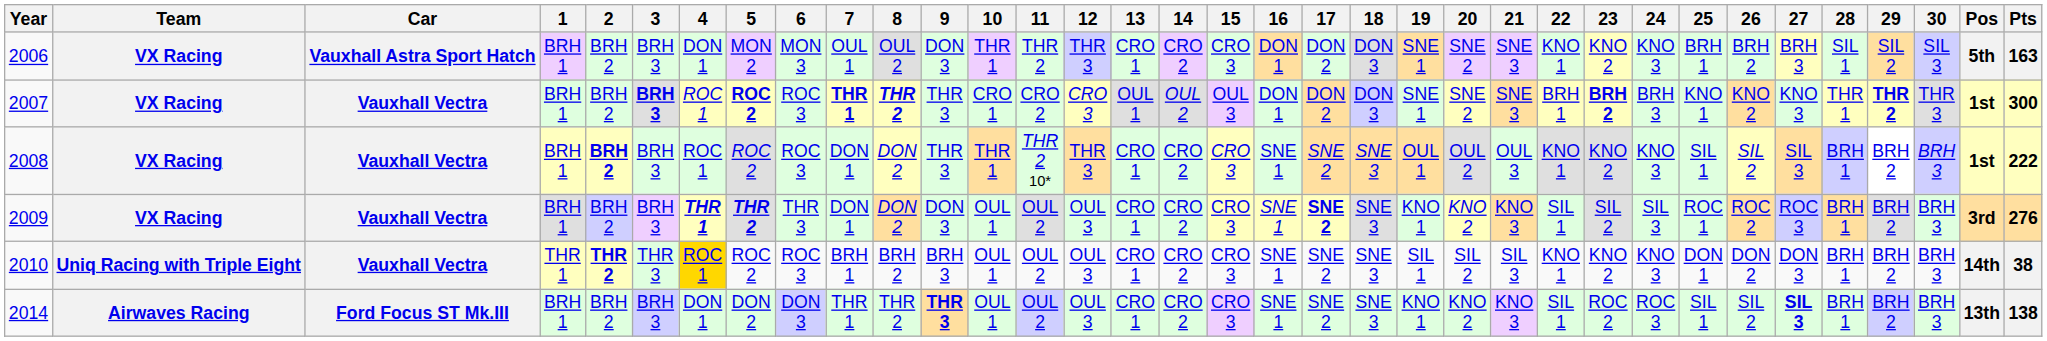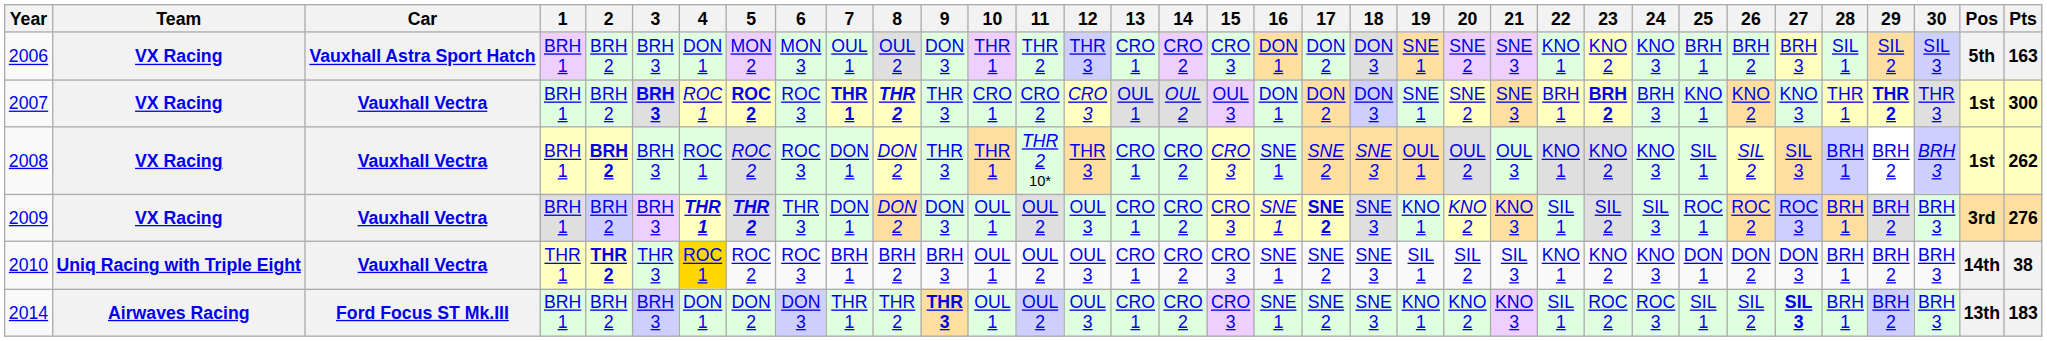 <table class="wikitable" style="text-align:center; font-size:85%">
 <tr>
 <th>Year</th>
 <th>Team</th>
 <th>Car</th>
 <th>1</th>
 <th>2</th>
 <th>3</th>
 <th>4</th>
 <th>5</th>
 <th>6</th>
 <th>7</th>
 <th>8</th>
 <th>9</th>
 <th>10</th>
 <th>11</th>
 <th>12</th>
 <th>13</th>
 <th>14</th>
 <th>15</th>
 <th>16</th>
 <th>17</th>
 <th>18</th>
 <th>19</th>
 <th>20</th>
 <th>21</th>
 <th>22</th>
 <th>23</th>
 <th>24</th>
 <th>25</th>
 <th>26</th>
 <th>27</th>
 <th>28</th>
 <th>29</th>
 <th>30</th>
 <th>Pos</th>
 <th>Pts</th>
 </tr>
 <tr>
 <td rowspan=1><a href='#'>2006</a></td>
 <th nowrap><a href='#'>VX Racing</a></th>
 <th nowrap><a href='#'>Vauxhall Astra Sport Hatch</a></th>
 <td style="background:#EFCFFF;"><a href='#'>BRH<br>1</a><br></td>
 <td style="background:#DFFFDF;"><a href='#'>BRH<br>2</a><br></td>
 <td style="background:#DFFFDF;"><a href='#'>BRH<br>3</a><br></td>
 <td style="background:#DFFFDF;"><a href='#'>DON<br>1</a><br></td>
 <td style="background:#EFCFFF;"><a href='#'>MON<br>2</a><br></td>
 <td style="background:#DFFFDF;"><a href='#'>MON<br>3</a><br></td>
 <td style="background:#DFFFDF;"><a href='#'>OUL<br>1</a><br></td>
 <td style="background:#DFDFDF;"><a href='#'>OUL<br>2</a><br></td>
 <td style="background:#DFFFDF;"><a href='#'>DON<br>3</a><br></td>
 <td style="background:#EFCFFF;"><a href='#'>THR<br>1</a><br></td>
 <td style="background:#DFFFDF;"><a href='#'>THR<br>2</a><br></td>
 <td style="background:#CFCFFF;"><a href='#'>THR<br>3</a><br></td>
 <td style="background:#DFFFDF;"><a href='#'>CRO<br>1</a><br></td>
 <td style="background:#EFCFFF;"><a href='#'>CRO<br>2</a><br></td>
 <td style="background:#DFFFDF;"><a href='#'>CRO<br>3</a><br></td>
 <td style="background:#FFDF9F;"><a href='#'>DON<br>1</a><br></td>
 <td style="background:#DFFFDF;"><a href='#'>DON<br>2</a><br></td>
 <td style="background:#DFDFDF;"><a href='#'>DON<br>3</a><br></td>
 <td style="background:#FFDF9F;"><a href='#'>SNE<br>1</a><br></td>
 <td style="background:#EFCFFF;"><a href='#'>SNE<br>2</a><br></td>
 <td style="background:#EFCFFF;"><a href='#'>SNE<br>3</a><br></td>
 <td style="background:#DFFFDF;"><a href='#'>KNO<br>1</a><br></td>
 <td style="background:#FFFFBF;"><a href='#'>KNO<br>2</a><br></td>
 <td style="background:#DFFFDF;"><a href='#'>KNO<br>3</a><br></td>
 <td style="background:#DFFFDF;"><a href='#'>BRH<br>1</a><br></td>
 <td style="background:#DFFFDF;"><a href='#'>BRH<br>2</a><br></td>
 <td style="background:#FFFFBF;"><a href='#'>BRH<br>3</a><br></td>
 <td style="background:#DFFFDF;"><a href='#'>SIL<br>1</a><br></td>
 <td style="background:#FFDF9F;"><a href='#'>SIL<br>2</a><br></td>
 <td style="background:#CFCFFF;"><a href='#'>SIL<br>3</a><br></td>
 <th>5th</th>
 <th>163</th>
 </tr>
 <tr>
 <td rowspan=1><a href='#'>2007</a></td>
 <th nowrap><a href='#'>VX Racing</a></th>
 <th nowrap><a href='#'>Vauxhall Vectra</a></th>
 <td style="background:#DFFFDF;"><a href='#'>BRH<br>1</a><br></td>
 <td style="background:#DFFFDF;"><a href='#'>BRH<br>2</a><br></td>
 <td style="background:#DFDFDF;"><strong><a href='#'>BRH<br>3</a></strong><br></td>
 <td style="background:#FFFFBF;"><em><a href='#'>ROC<br>1</a></em><br></td>
 <td style="background:#FFFFBF;"><strong><a href='#'>ROC<br>2</a></strong><br></td>
 <td style="background:#DFFFDF;"><a href='#'>ROC<br>3</a><br></td>
 <td style="background:#FFFFBF;"><strong><a href='#'>THR<br>1</a></strong><br></td>
 <td style="background:#FFFFBF;"><strong><em><a href='#'>THR<br>2</a></em></strong><br></td>
 <td style="background:#DFFFDF;"><a href='#'>THR<br>3</a><br></td>
 <td style="background:#DFFFDF;"><a href='#'>CRO<br>1</a><br></td>
 <td style="background:#DFFFDF;"><a href='#'>CRO<br>2</a><br></td>
 <td style="background:#FFFFBF;"><em><a href='#'>CRO<br>3</a></em><br></td>
 <td style="background:#DFDFDF;"><a href='#'>OUL<br>1</a><br></td>
 <td style="background:#DFDFDF;"><em><a href='#'>OUL<br>2</a></em><br></td>
 <td style="background:#EFCFFF;"><a href='#'>OUL<br>3</a><br></td>
 <td style="background:#DFFFDF;"><a href='#'>DON<br>1</a><br></td>
 <td style="background:#FFDF9F;"><a href='#'>DON<br>2</a><br></td>
 <td style="background:#CFCFFF;"><a href='#'>DON<br>3</a><br></td>
 <td style="background:#DFFFDF;"><a href='#'>SNE<br>1</a><br></td>
 <td style="background:#FFFFBF;"><a href='#'>SNE<br>2</a><br></td>
 <td style="background:#FFDF9F;"><a href='#'>SNE<br>3</a><br></td>
 <td style="background:#FFFFBF;"><a href='#'>BRH<br>1</a><br></td>
 <td style="background:#FFFFBF;"><strong><a href='#'>BRH<br>2</a></strong><br></td>
 <td style="background:#DFFFDF;"><a href='#'>BRH<br>3</a><br></td>
 <td style="background:#DFFFDF;"><a href='#'>KNO<br>1</a><br></td>
 <td style="background:#FFDF9F;"><a href='#'>KNO<br>2</a><br></td>
 <td style="background:#DFFFDF;"><a href='#'>KNO<br>3</a><br></td>
 <td style="background:#FFFFBF;"><a href='#'>THR<br>1</a><br></td>
 <td style="background:#FFFFBF;"><strong><a href='#'>THR<br>2</a></strong><br></td>
 <td style="background:#DFDFDF;"><a href='#'>THR<br>3</a><br></td>
 <td style="background:#FFFFBF;"><strong>1st</strong></td>
 <td style="background:#FFFFBF;"><strong>300</strong></td>
 </tr>
 <tr>
 <td rowspan=1><a href='#'>2008</a></td>
 <th nowrap><a href='#'>VX Racing</a></th>
 <th nowrap><a href='#'>Vauxhall Vectra</a></th>
 <td style="background:#FFFFBF;"><a href='#'>BRH<br>1</a><br></td>
 <td style="background:#FFFFBF;"><strong><a href='#'>BRH<br>2</a></strong><br></td>
 <td style="background:#DFFFDF;"><a href='#'>BRH<br>3</a><br></td>
 <td style="background:#DFFFDF;"><a href='#'>ROC<br>1</a><br></td>
 <td style="background:#DFDFDF;"><em><a href='#'>ROC<br>2</a></em><br></td>
 <td style="background:#DFFFDF;"><a href='#'>ROC<br>3</a><br></td>
 <td style="background:#DFFFDF;"><a href='#'>DON<br>1</a><br></td>
 <td style="background:#FFFFBF;"><em><a href='#'>DON<br>2</a></em><br></td>
 <td style="background:#DFFFDF;"><a href='#'>THR<br>3</a><br></td>
 <td style="background:#FFDF9F;"><a href='#'>THR<br>1</a><br></td>
 <td style="background:#DFFFDF;"><em><a href='#'>THR<br>2</a></em><br><small>10*</small></td>
 <td style="background:#FFDF9F;"><a href='#'>THR<br>3</a><br></td>
 <td style="background:#DFFFDF;"><a href='#'>CRO<br>1</a><br></td>
 <td style="background:#DFFFDF;"><a href='#'>CRO<br>2</a><br></td>
 <td style="background:#FFFFBF;"><em><a href='#'>CRO<br>3</a></em><br></td>
 <td style="background:#DFFFDF;"><a href='#'>SNE<br>1</a><br></td>
 <td style="background:#FFDF9F;"><em><a href='#'>SNE<br>2</a></em><br></td>
 <td style="background:#FFDF9F;"><em><a href='#'>SNE<br>3</a></em><br></td>
 <td style="background:#FFDF9F;"><a href='#'>OUL<br>1</a><br></td>
 <td style="background:#DFDFDF;"><a href='#'>OUL<br>2</a><br></td>
 <td style="background:#DFFFDF;"><a href='#'>OUL<br>3</a><br></td>
 <td style="background:#DFDFDF;"><a href='#'>KNO<br>1</a><br></td>
 <td style="background:#DFDFDF;"><a href='#'>KNO<br>2</a><br></td>
 <td style="background:#DFFFDF;"><a href='#'>KNO<br>3</a><br></td>
 <td style="background:#DFFFDF;"><a href='#'>SIL<br>1</a><br></td>
 <td style="background:#FFFFBF;"><em><a href='#'>SIL<br>2</a></em><br></td>
 <td style="background:#FFDF9F;"><a href='#'>SIL<br>3</a><br></td>
 <td style="background:#CFCFFF;"><a href='#'>BRH<br>1</a><br></td>
 <td style="background:#FFFFFF;"><a href='#'>BRH<br>2</a><br></td>
 <td style="background:#CFCFFF;"><em><a href='#'>BRH<br>3</a></em><br></td>
 <td style="background:#FFFFBF;"><strong>1st</strong></td>
-<td style="background:#FFFFBF;"><strong>222</strong></td>
+<td style="background:#FFFFBF;"><strong>262</strong></td>
 </tr>
 <tr>
 <td rowspan=1><a href='#'>2009</a></td>
 <th nowrap><a href='#'>VX Racing</a></th>
 <th nowrap><a href='#'>Vauxhall Vectra</a></th>
 <td style="background:#DFDFDF;"><a href='#'>BRH<br>1</a><br></td>
 <td style="background:#CFCFFF;"><a href='#'>BRH<br>2</a><br></td>
 <td style="background:#EFCFFF;"><a href='#'>BRH<br>3</a><br></td>
 <td style="background:#FFFFBF;"><strong><em><a href='#'>THR<br>1</a></em></strong><br></td>
 <td style="background:#DFDFDF;"><strong><em><a href='#'>THR<br>2</a></em></strong><br></td>
 <td style="background:#DFFFDF;"><a href='#'>THR<br>3</a><br></td>
 <td style="background:#DFFFDF;"><a href='#'>DON<br>1</a><br></td>
 <td style="background:#FFDF9F;"><em><a href='#'>DON<br>2</a></em><br></td>
 <td style="background:#DFFFDF;"><a href='#'>DON<br>3</a><br></td>
 <td style="background:#DFFFDF;"><a href='#'>OUL<br>1</a><br></td>
 <td style="background:#DFDFDF;"><a href='#'>OUL<br>2</a><br></td>
 <td style="background:#DFFFDF;"><a href='#'>OUL<br>3</a><br></td>
 <td style="background:#DFFFDF;"><a href='#'>CRO<br>1</a><br></td>
 <td style="background:#DFFFDF;"><a href='#'>CRO<br>2</a><br></td>
 <td style="background:#FFFFBF;"><a href='#'>CRO<br>3</a><br></td>
 <td style="background:#FFFFBF;"><em><a href='#'>SNE<br>1</a></em><br></td>
 <td style="background:#FFFFBF;"><strong><a href='#'>SNE<br>2</a></strong><br></td>
 <td style="background:#DFDFDF;"><a href='#'>SNE<br>3</a><br></td>
 <td style="background:#DFFFDF;"><a href='#'>KNO<br>1</a><br></td>
 <td style="background:#FFFFBF;"><em><a href='#'>KNO<br>2</a></em><br></td>
 <td style="background:#FFDF9F;"><a href='#'>KNO<br>3</a><br></td>
 <td style="background:#DFFFDF;"><a href='#'>SIL<br>1</a><br></td>
 <td style="background:#DFDFDF;"><a href='#'>SIL<br>2</a><br></td>
 <td style="background:#DFFFDF;"><a href='#'>SIL<br>3</a><br></td>
 <td style="background:#DFFFDF;"><a href='#'>ROC<br>1</a><br></td>
 <td style="background:#FFDF9F;"><a href='#'>ROC<br>2</a><br></td>
 <td style="background:#CFCFFF;"><a href='#'>ROC<br>3</a><br></td>
 <td style="background:#FFDF9F;"><a href='#'>BRH<br>1</a><br></td>
 <td style="background:#DFDFDF;"><a href='#'>BRH<br>2</a><br></td>
 <td style="background:#DFFFDF;"><a href='#'>BRH<br>3</a><br></td>
 <td style="background:#FFDF9F;"><strong>3rd</strong></td>
 <td style="background:#FFDF9F;"><strong>276</strong></td>
 </tr>
 <tr>
 <td rowspan=1><a href='#'>2010</a></td>
 <th nowrap><a href='#'>Uniq Racing with Triple Eight</a></th>
 <th nowrap><a href='#'>Vauxhall Vectra</a></th>
 <td style="background:#FFFFBF;"><a href='#'>THR<br>1</a><br></td>
 <td style="background:#FFFFBF;"><strong><a href='#'>THR<br>2</a></strong><br></td>
 <td style="background:#DFFFDF;"><a href='#'>THR<br>3</a><br></td>
 <td style="background: gold;"><a href='#'>ROC<br>1</a></td>
 <td><a href='#'>ROC<br>2</a></td>
 <td><a href='#'>ROC<br>3</a></td>
 <td><a href='#'>BRH<br>1</a></td>
 <td><a href='#'>BRH<br>2</a></td>
 <td><a href='#'>BRH<br>3</a></td>
 <td><a href='#'>OUL<br>1</a></td>
 <td><a href='#'>OUL<br>2</a></td>
 <td><a href='#'>OUL<br>3</a></td>
 <td><a href='#'>CRO<br>1</a></td>
 <td><a href='#'>CRO<br>2</a></td>
 <td><a href='#'>CRO<br>3</a></td>
 <td><a href='#'>SNE<br>1</a></td>
 <td><a href='#'>SNE<br>2</a></td>
 <td><a href='#'>SNE<br>3</a></td>
 <td><a href='#'>SIL<br>1</a></td>
 <td><a href='#'>SIL<br>2</a></td>
 <td><a href='#'>SIL<br>3</a></td>
 <td><a href='#'>KNO<br>1</a></td>
 <td><a href='#'>KNO<br>2</a></td>
 <td><a href='#'>KNO<br>3</a></td>
 <td><a href='#'>DON<br>1</a></td>
 <td><a href='#'>DON<br>2</a></td>
 <td><a href='#'>DON<br>3</a></td>
 <td><a href='#'>BRH<br>1</a></td>
 <td><a href='#'>BRH<br>2</a></td>
 <td><a href='#'>BRH<br>3</a></td>
 <th>14th</th>
 <th>38</th>
 </tr>
 <tr>
 <td><a href='#'>2014</a></td>
 <th nowrap><a href='#'>Airwaves Racing</a></th>
 <th nowrap><a href='#'>Ford Focus ST Mk.III</a></th>
 <td style="background:#DFFFDF;"><a href='#'>BRH<br>1</a><br></td>
 <td style="background:#DFFFDF;"><a href='#'>BRH<br>2</a><br></td>
 <td style="background:#CFCFFF;"><a href='#'>BRH<br>3</a><br></td>
 <td style="background:#DFFFDF;"><a href='#'>DON<br>1</a><br></td>
 <td style="background:#DFFFDF;"><a href='#'>DON<br>2</a><br></td>
 <td style="background:#CFCFFF;"><a href='#'>DON<br>3</a><br></td>
 <td style="background:#DFFFDF;"><a href='#'>THR<br>1</a><br></td>
 <td style="background:#DFFFDF;"><a href='#'>THR<br>2</a><br></td>
 <td style="background:#FFDF9F;"><strong><a href='#'>THR<br>3</a></strong><br></td>
 <td style="background:#DFFFDF;"><a href='#'>OUL<br>1</a><br></td>
 <td style="background:#CFCFFF;"><a href='#'>OUL<br>2</a><br></td>
 <td style="background:#DFFFDF;"><a href='#'>OUL<br>3</a><br></td>
 <td style="background:#DFFFDF;"><a href='#'>CRO<br>1</a><br></td>
 <td style="background:#DFFFDF;"><a href='#'>CRO<br>2</a><br></td>
 <td style="background:#EFCFFF;"><a href='#'>CRO<br>3</a><br></td>
 <td style="background:#DFFFDF;"><a href='#'>SNE<br>1</a><br></td>
 <td style="background:#DFFFDF;"><a href='#'>SNE<br>2</a><br></td>
 <td style="background:#DFFFDF;"><a href='#'>SNE<br>3</a><br></td>
 <td style="background:#DFFFDF;"><a href='#'>KNO<br>1</a><br></td>
 <td style="background:#DFFFDF;"><a href='#'>KNO<br>2</a><br></td>
 <td style="background:#EFCFFF;"><a href='#'>KNO<br>3</a><br></td>
 <td style="background:#DFFFDF;"><a href='#'>SIL<br>1</a><br></td>
 <td style="background:#DFFFDF;"><a href='#'>ROC<br>2</a><br></td>
 <td style="background:#DFFFDF;"><a href='#'>ROC<br>3</a><br></td>
 <td style="background:#DFFFDF;"><a href='#'>SIL<br>1</a><br></td>
 <td style="background:#DFFFDF;"><a href='#'>SIL<br>2</a><br></td>
 <td style="background:#DFFFDF;"><strong><a href='#'>SIL<br>3</a></strong><br></td>
 <td style="background:#DFFFDF;"><a href='#'>BRH<br>1</a><br></td>
 <td style="background:#CFCFFF;"><a href='#'>BRH<br>2</a><br></td>
 <td style="background:#DFFFDF;"><a href='#'>BRH<br>3</a><br></td>
 <th>13th</th>
-<th>138</th>
+<th>183</th>
 </tr>
 </table>
